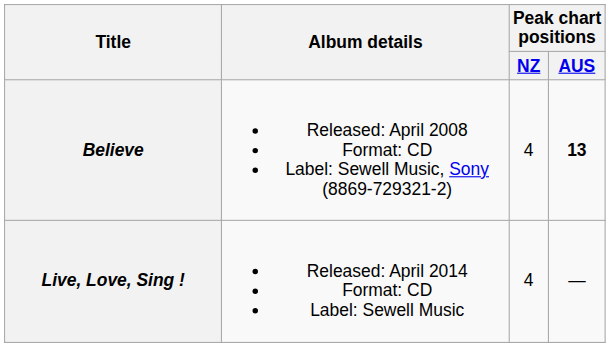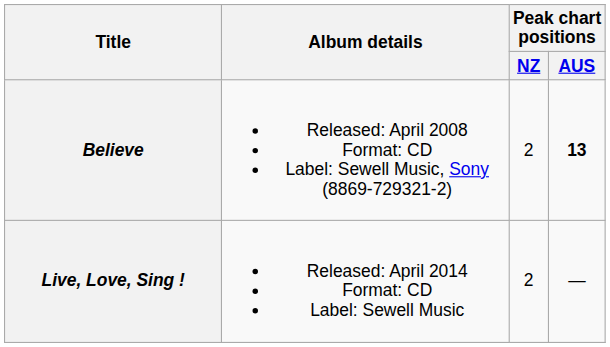 <table class="wikitable plainrowheaders" style="text-align:center;" border="1">
 <tr>
 <th scope="col" rowspan="2" style="width:12em;">Title</th>
 <th scope="col" rowspan="2" style="width:16em;">Album details</th>
 <th scope="col" colspan="2">Peak chart<br>positions</th>
 </tr>
 <tr>
 <th scope="col" style="text-align:center;"><a href='#'>NZ</a><br></th>
 <th scope="col" style="text-align:center;"><a href='#'>AUS</a><br></th>
 </tr>
 <tr>
 <th scope="row"><em>Believe</em></th>
 <td><br><ul><li>Released: April 2008</li><li>Format: CD</li><li>Label: Sewell Music, <a href='#'>Sony</a> (8869-729321-2)</li></ul></td>
-<td align="center">4</td>
+<td align="center">2</td>
 <td><strong>13</strong></td>
 </tr>
 <tr>
 <th scope="row"><em>Live, Love, Sing !</em></th>
 <td><br><ul><li>Released: April 2014</li><li>Format: CD</li><li>Label: Sewell Music</li></ul></td>
-<td align="center">4</td>
+<td align="center">2</td>
 <td>—</td>
 </tr>
 </table>
